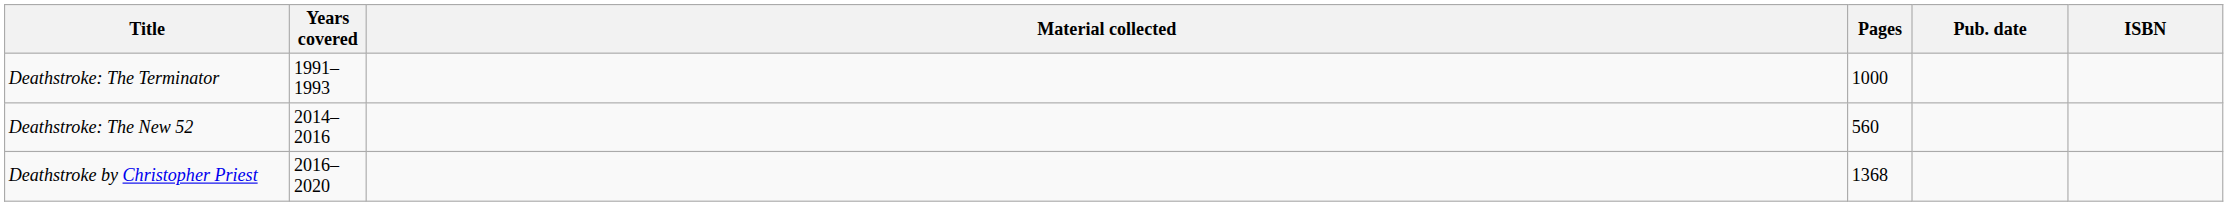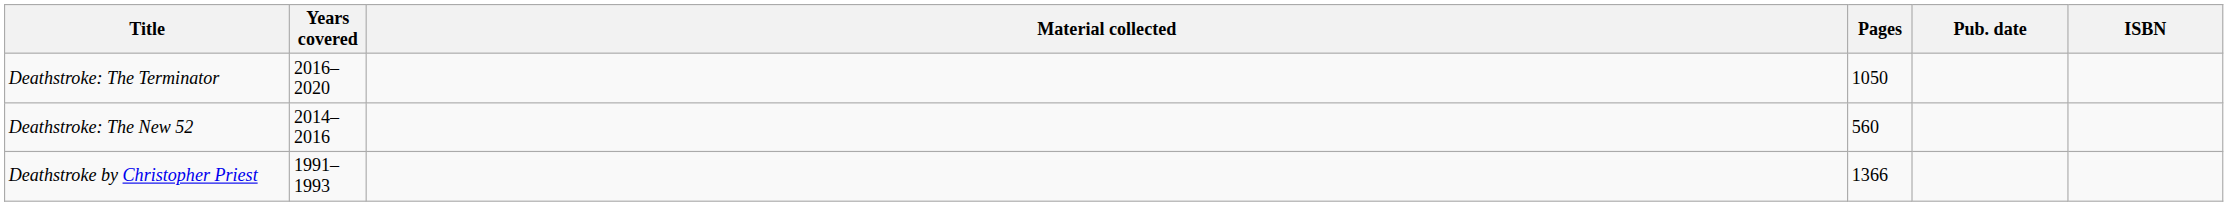 <table class="wikitable sortable" width=99%>
 <tr>
 <th width="245px">Title</th>
 <th width="60px">Years covered</th>
 <th class="unsortable">Material collected</th>
 <th width="50px">Pages</th>
 <th width="130px">Pub. date</th>
 <th class="unsortable" width="130px">ISBN</th>
 </tr>
 <tr>
 <td><em>Deathstroke: The Terminator</em></td>
-<td>1991–1993</td>
+<td>2016–2020</td>
 <td></td>
-<td>1000</td>
+<td>1050</td>
 <td></td>
 <td></td>
 </tr>
 <tr>
 <td><em>Deathstroke: The New 52</em></td>
 <td>2014–2016</td>
 <td></td>
 <td>560</td>
 <td></td>
 <td></td>
 </tr>
 <tr>
 <td><em>Deathstroke by <a href='#'>Christopher Priest</a></em></td>
-<td>2016–2020</td>
+<td>1991–1993</td>
 <td></td>
-<td>1368</td>
+<td>1366</td>
 <td></td>
 <td></td>
 </tr>
 </table>
